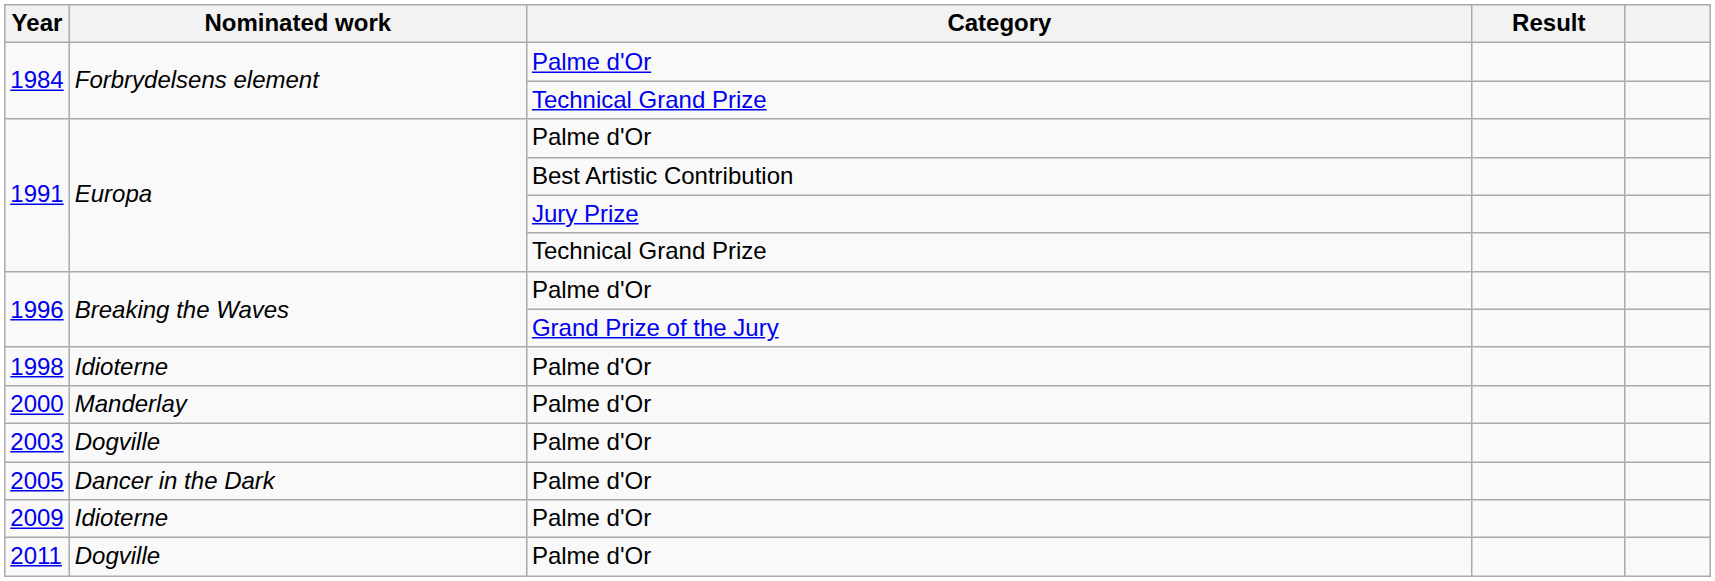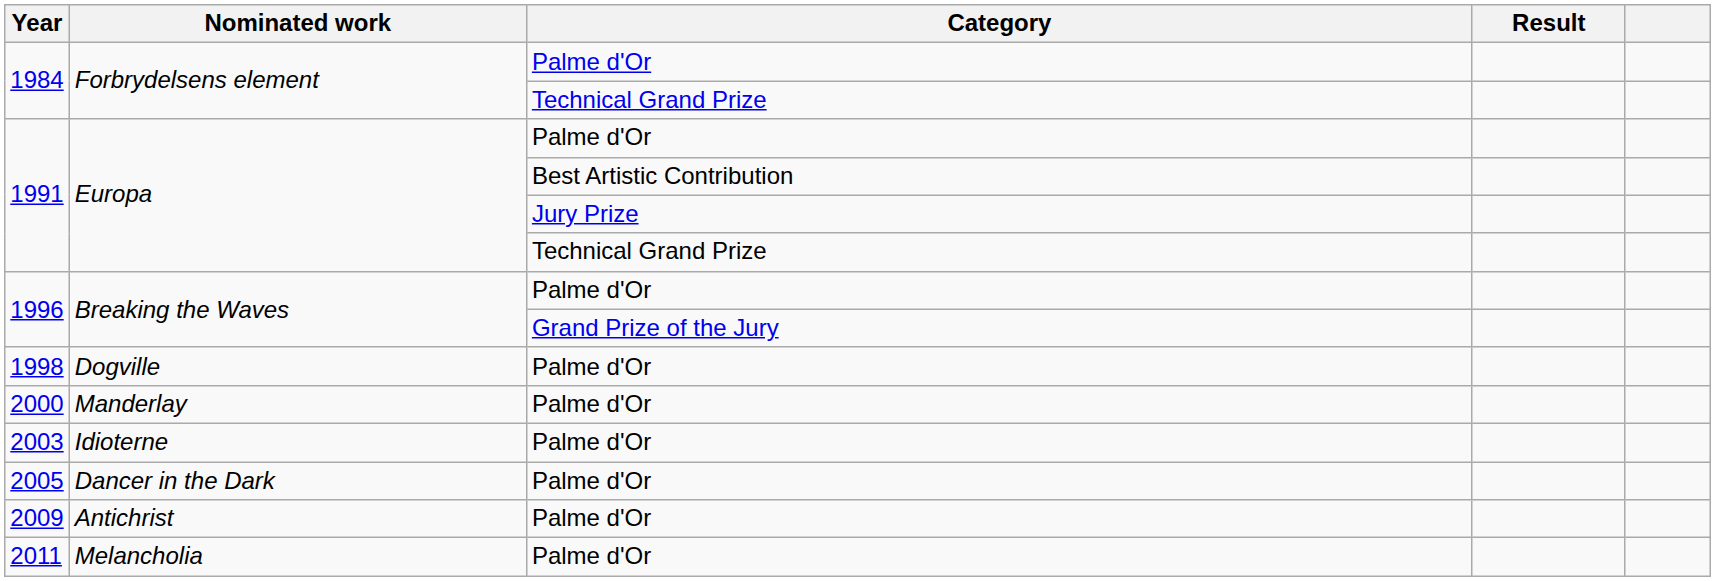 <table class=wikitable width=90%>
 <tr>
 <th width=3%>Year</th>
 <th width=27%>Nominated work</th>
 <th width=56%>Category</th>
 <th width=9%>Result</th>
 <th width=5%></th>
 </tr>
 <tr>
 <td rowspan="2"><a href='#'>1984</a></td>
 <td rowspan="2"><em>Forbrydelsens element</em></td>
 <td><a href='#'>Palme d'Or</a></td>
 <td></td>
 <td style="text-align:center;"></td>
 </tr>
 <tr>
 <td><a href='#'>Technical Grand Prize</a></td>
 <td></td>
 <td style="text-align:center;"></td>
 </tr>
 <tr>
 <td rowspan="4"><a href='#'>1991</a></td>
 <td rowspan="4"><em>Europa</em></td>
 <td>Palme d'Or</td>
 <td></td>
 <td style="text-align:center;"></td>
 </tr>
 <tr>
 <td>Best Artistic Contribution</td>
 <td></td>
 <td style="text-align:center;"></td>
 </tr>
 <tr>
 <td><a href='#'>Jury Prize</a></td>
 <td></td>
 <td style="text-align:center;"></td>
 </tr>
 <tr>
 <td>Technical Grand Prize</td>
 <td></td>
 <td style="text-align:center;"></td>
 </tr>
 <tr>
 <td rowspan="2"><a href='#'>1996</a></td>
 <td rowspan="2"><em>Breaking the Waves</em></td>
 <td>Palme d'Or</td>
 <td></td>
 <td style="text-align:center;"></td>
 </tr>
 <tr>
 <td><a href='#'>Grand Prize of the Jury</a></td>
 <td></td>
 <td style="text-align:center;"></td>
 </tr>
 <tr>
 <td><a href='#'>1998</a></td>
-<td><em>Idioterne</em></td>
+<td><em>Dogville</em></td>
 <td>Palme d'Or</td>
 <td></td>
 <td style="text-align:center;"></td>
 </tr>
 <tr>
 <td><a href='#'>2000</a></td>
 <td><em>Manderlay</em></td>
 <td>Palme d'Or</td>
 <td></td>
 <td style="text-align:center;"></td>
 </tr>
 <tr>
 <td><a href='#'>2003</a></td>
-<td><em>Dogville</em></td>
+<td><em>Idioterne</em></td>
 <td>Palme d'Or</td>
 <td></td>
 <td style="text-align:center;"></td>
 </tr>
 <tr>
 <td><a href='#'>2005</a></td>
 <td><em>Dancer in the Dark</em></td>
 <td>Palme d'Or</td>
 <td></td>
 <td style="text-align:center;"></td>
 </tr>
 <tr>
 <td><a href='#'>2009</a></td>
-<td><em>Idioterne</em></td>
+<td><em>Antichrist</em></td>
 <td>Palme d'Or</td>
 <td></td>
 <td style="text-align:center;"></td>
 </tr>
 <tr>
 <td><a href='#'>2011</a></td>
-<td><em>Dogville</em></td>
+<td><em>Melancholia</em></td>
 <td>Palme d'Or</td>
 <td></td>
 <td style="text-align:center;"></td>
 </tr>
 </table>
